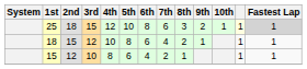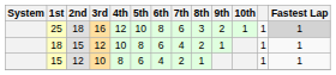 <table class="wikitable" style="font-size:85%; text-align:center;">
 <tr>
 <th>System</th>
 <th>1st</th>
 <th>2nd</th>
 <th>3rd</th>
 <th>4th</th>
 <th>5th</th>
 <th>6th</th>
 <th>7th</th>
 <th>8th</th>
 <th>9th</th>
 <th>10th</th>
 <th></th>
 <th>Fastest Lap</th>
 </tr>
 <tr>
 <th></th>
 <td style="background:#ffffbf;">25</td>
 <td style="background:#dfdfdf;">18</td>
-<td style="background:#ffdf9f;">15</td>
+<td style="background:#ffdf9f;">16</td>
 <td style="background:#dfffdf;">12</td>
 <td style="background:#dfffdf;">10</td>
 <td style="background:#dfffdf;">8</td>
 <td style="background:#dfffdf;">6</td>
 <td style="background:#dfffdf;">3</td>
 <td style="background:#dfffdf;">2</td>
 <td style="background:#dfffdf;">1</td>
-<td style="background: lightyellow;">1</td>
+<td>1</td>
 <td style="background: lightgrey;">1</td>
 </tr>
 <tr>
 <th></th>
 <td style="background:#ffffbf;">18</td>
 <td style="background:#dfdfdf;">15</td>
 <td style="background:#ffdf9f;">12</td>
 <td style="background:#dfffdf;">10</td>
 <td style="background:#dfffdf;">8</td>
 <td style="background:#dfffdf;">6</td>
 <td style="background:#dfffdf;">4</td>
 <td style="background:#dfffdf;">2</td>
 <td style="background:#dfffdf;">1</td>
 <th></th>
 <td>1</td>
 <td>1</td>
 </tr>
 <tr>
 <th></th>
 <td style="background:#ffffbf;">15</td>
 <td style="background:#dfdfdf;">12</td>
 <td style="background:#ffdf9f;">10</td>
 <td style="background:#dfffdf;">8</td>
 <td style="background:#dfffdf;">6</td>
 <td style="background:#dfffdf;">4</td>
 <td style="background:#dfffdf;">2</td>
 <td style="background:#dfffdf;">1</td>
 <th></th>
 <th></th>
 <td>1</td>
 <td>1</td>
 </tr>
 <tr>
 </tr>
 </table>
